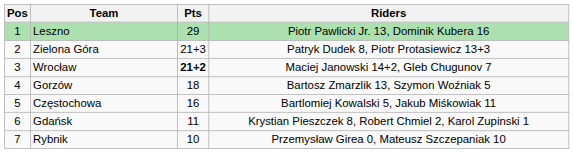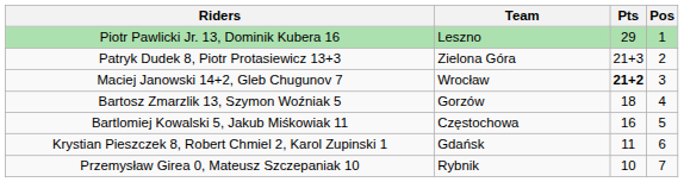 <table class="wikitable" style="font-size: 100%">
 <tr>
-<th width=20>Pos</th>
+<th width=500>Riders</th>
 <th width=200>Team</th>
 <th width=20>Pts</th>
-<th width=500>Riders</th>
+<th width=20>Pos</th>
 </tr>
 <tr align=center style="background:#ACE1AF;">
-<td>1</td>
+<td>Piotr Pawlicki Jr. 13, Dominik Kubera 16</td>
 <td align="left">Leszno</td>
 <td>29</td>
-<td>Piotr Pawlicki Jr. 13, Dominik Kubera 16</td>
+<td>1</td>
 </tr>
 <tr align=center>
-<td>2</td>
+<td>Patryk Dudek 8, Piotr Protasiewicz 13+3</td>
 <td align="left">Zielona Góra</td>
 <td>21+3</td>
-<td>Patryk Dudek 8, Piotr Protasiewicz 13+3</td>
+<td>2</td>
 </tr>
 <tr align=center>
-<td>3</td>
+<td>Maciej Janowski 14+2, Gleb Chugunov 7</td>
 <td align="left">Wrocław</td>
 <td><strong>21+2</strong></td>
-<td>Maciej Janowski 14+2, Gleb Chugunov 7</td>
+<td>3</td>
 </tr>
 <tr align=center>
-<td>4</td>
+<td>Bartosz Zmarzlik 13, Szymon Woźniak 5</td>
 <td align="left">Gorzów</td>
 <td>18</td>
-<td>Bartosz Zmarzlik 13, Szymon Woźniak 5</td>
+<td>4</td>
 </tr>
 <tr align=center>
-<td>5</td>
+<td>Bartlomiej Kowalski 5, Jakub Miśkowiak 11</td>
 <td align="left">Częstochowa</td>
 <td>16</td>
-<td>Bartlomiej Kowalski 5, Jakub Miśkowiak 11</td>
+<td>5</td>
 </tr>
 <tr align=center>
-<td>6</td>
+<td>Krystian Pieszczek 8, Robert Chmiel 2, Karol Zupinski 1</td>
 <td align="left">Gdańsk</td>
 <td>11</td>
-<td>Krystian Pieszczek 8, Robert Chmiel 2, Karol Zupinski 1</td>
+<td>6</td>
 </tr>
 <tr align=center>
-<td>7</td>
+<td>Przemysław Girea 0, Mateusz Szczepaniak 10</td>
 <td align="left">Rybnik</td>
 <td>10</td>
-<td>Przemysław Girea 0, Mateusz Szczepaniak 10</td>
+<td>7</td>
 </tr>
 </table>
